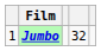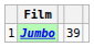 <table class="wikitable sortable plainrowheaders" style="text-align:center;">
 <tr>
 <th></th>
 <th>Film</th>
 <th></th>
 <th></th>
 <th class="unsortable"></th>
 </tr>
 <tr>
 <td>1</td>
 <th scope="row" style="background:#b6fcb6;"><em><a href='#'>Jumbo</a></em></th>
 <td></td>
-<td>32</td>
+<td>39</td>
 <td></td>
 </tr>
 </table>
